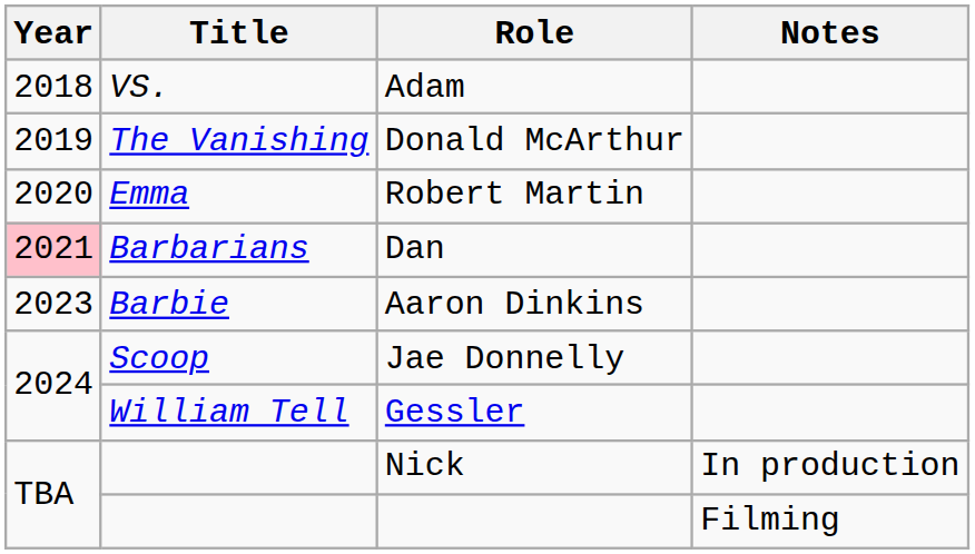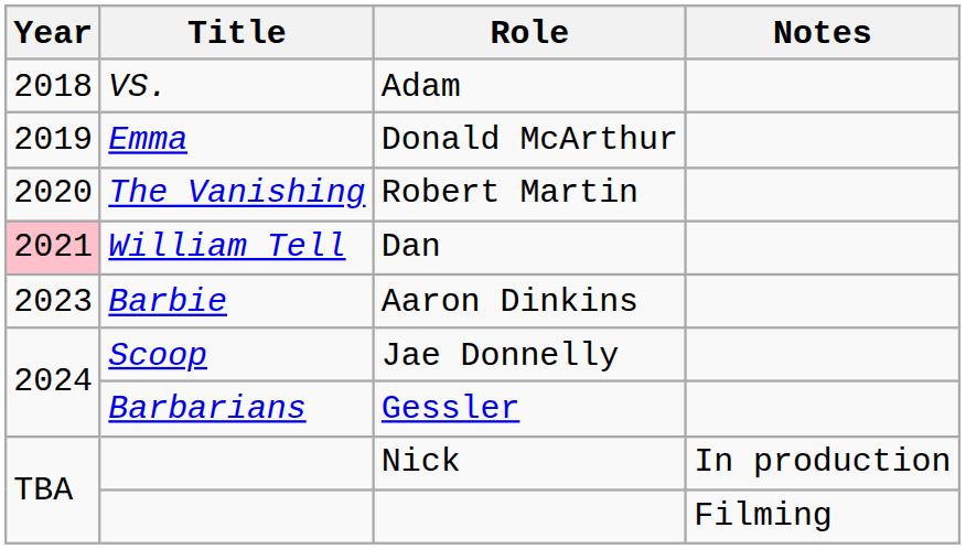 <table class="wikitable">
 <tr>
 <th>Year</th>
 <th>Title</th>
 <th>Role</th>
 <th>Notes</th>
 </tr>
 <tr>
 <td>2018</td>
 <td><em>VS.</em></td>
 <td>Adam</td>
 <td></td>
 </tr>
 <tr>
 <td>2019</td>
-<td><em><a href='#'>The Vanishing</a></em></td>
+<td><em><a href='#'>Emma</a></em></td>
 <td>Donald McArthur</td>
 <td></td>
 </tr>
 <tr>
 <td>2020</td>
-<td><em><a href='#'>Emma</a></em></td>
+<td><em><a href='#'>The Vanishing</a></em></td>
 <td>Robert Martin</td>
 <td></td>
 </tr>
 <tr>
 <td style="background: pink;">2021</td>
-<td><em><a href='#'>Barbarians</a></em></td>
+<td><em><a href='#'>William Tell</a></em></td>
 <td>Dan</td>
 <td></td>
 </tr>
 <tr>
 <td>2023</td>
 <td><em><a href='#'>Barbie</a></em></td>
 <td>Aaron Dinkins</td>
 <td></td>
 </tr>
 <tr>
 <td rowspan="2">2024</td>
 <td><em><a href='#'>Scoop</a></em></td>
 <td>Jae Donnelly</td>
 <td></td>
 </tr>
 <tr>
-<td><em><a href='#'>William Tell</a></em></td>
+<td><em><a href='#'>Barbarians</a></em></td>
 <td><a href='#'>Gessler</a></td>
 <td></td>
 </tr>
 <tr>
 <td rowspan="2">TBA</td>
 <td></td>
 <td>Nick</td>
 <td>In production</td>
 </tr>
 <tr>
 <td></td>
 <td></td>
 <td>Filming</td>
 </tr>
 </table>
